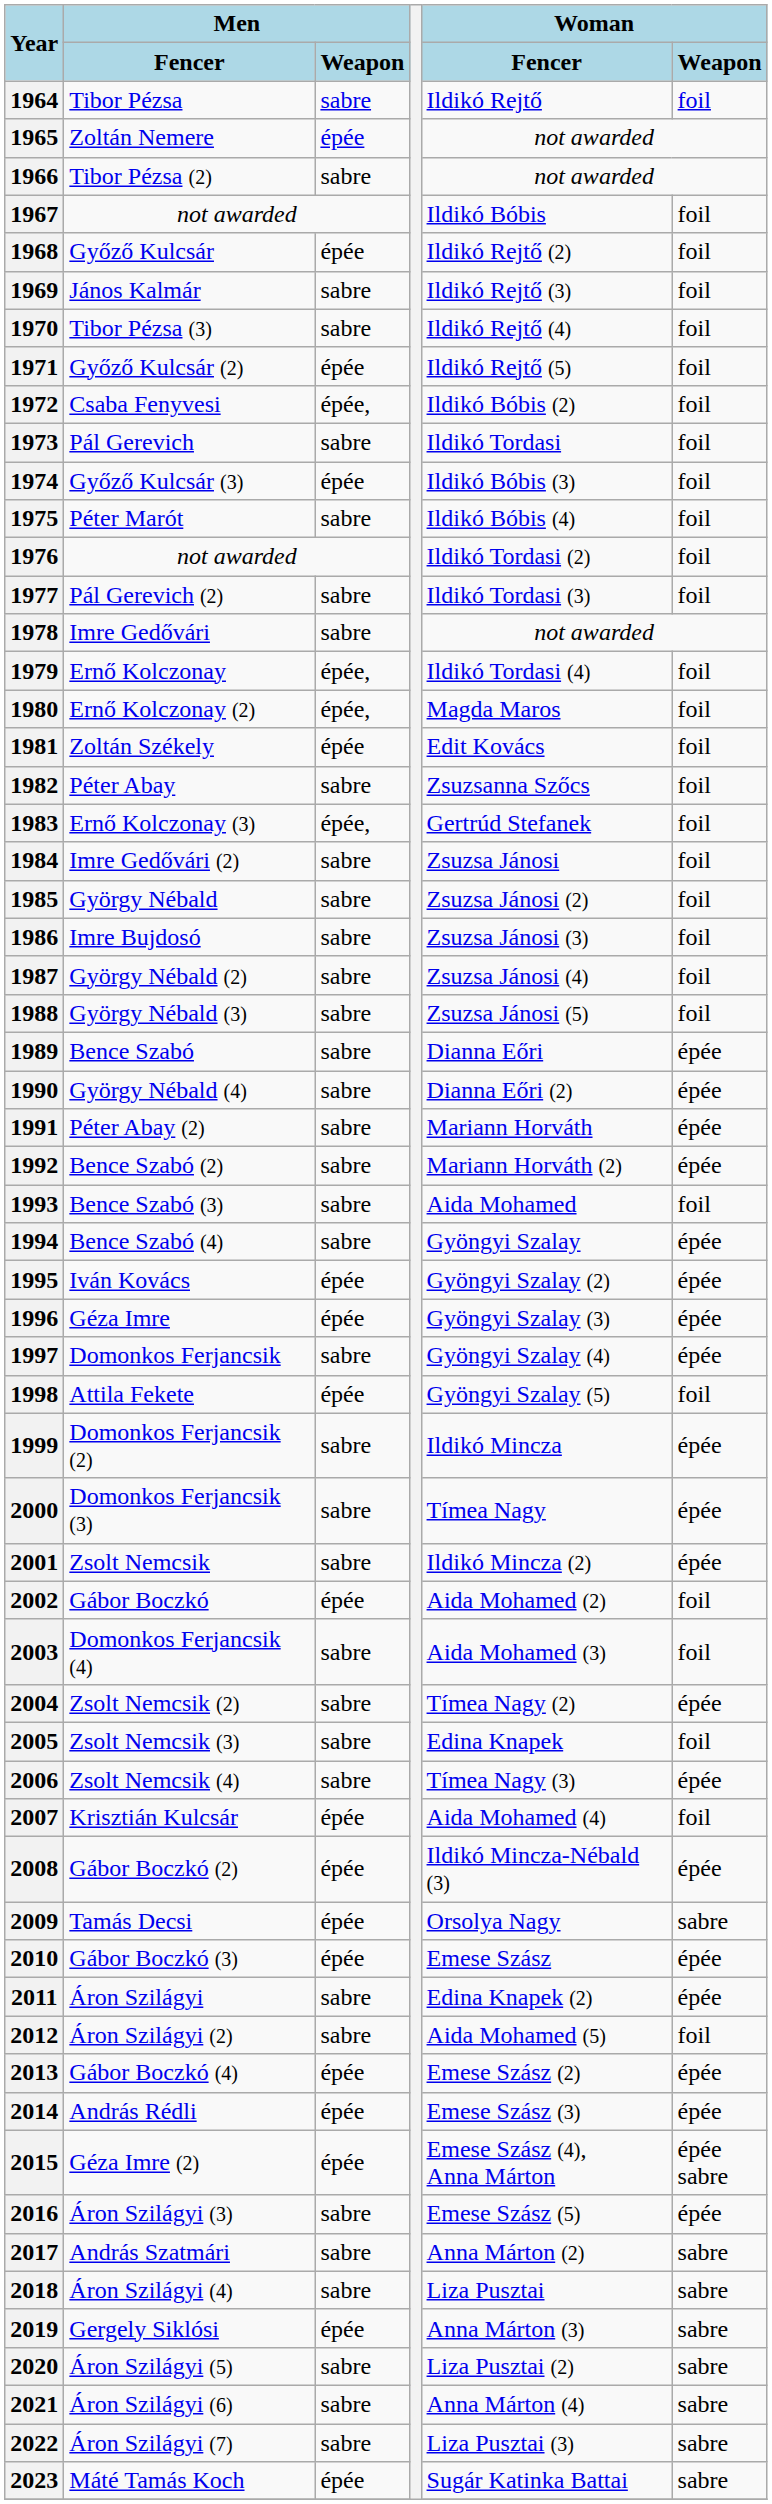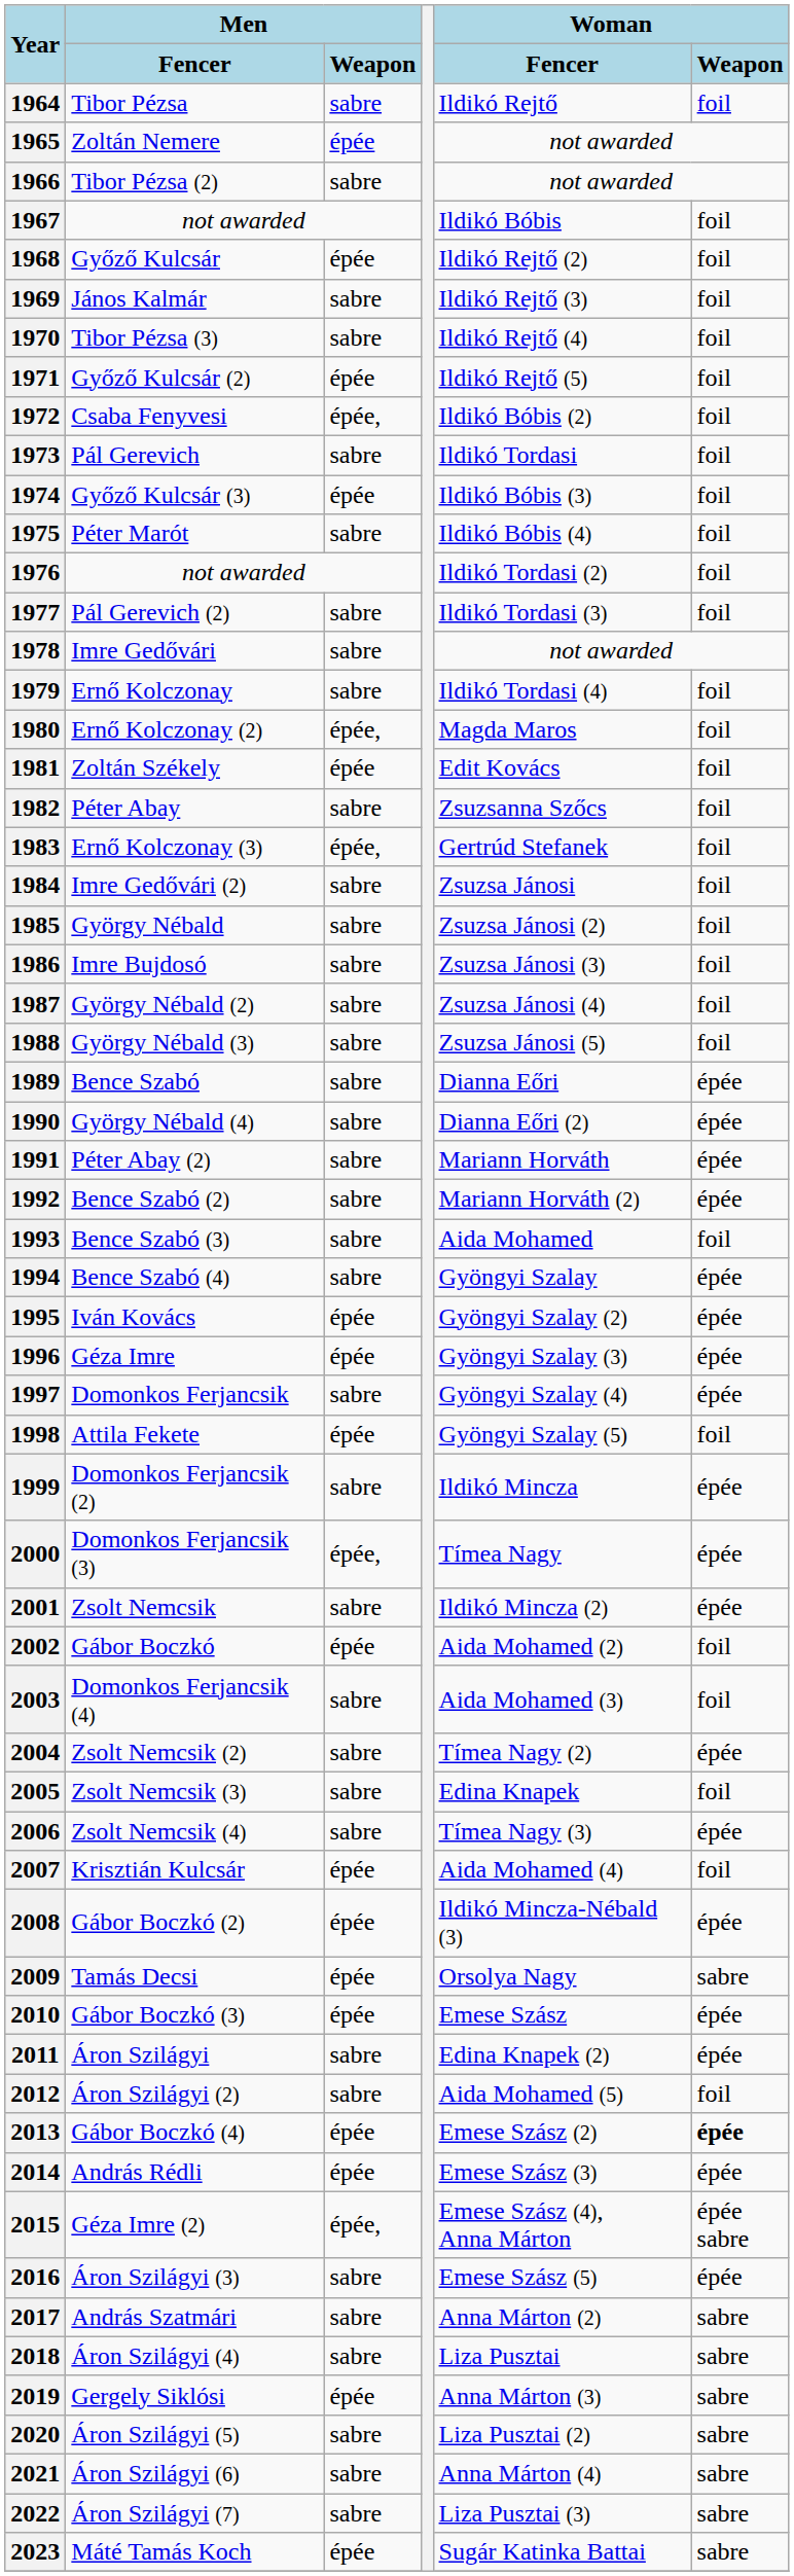 <table class="wikitable">
 <tr>
 <th style="background:lightblue" rowspan=2>Year</th>
 <th style="background:lightblue" colspan=2>Men</th>
 <th rowspan=80 style="text-align: center;" bgcolor=white></th>
 <th style="background:lightblue" colspan=2>Woman</th>
 </tr>
 <tr>
 <th style="background:lightblue">Fencer</th>
 <th style="background:lightblue">Weapon</th>
 <th style="background:lightblue">Fencer</th>
 <th style="background:lightblue">Weapon</th>
 </tr>
 <tr>
 <th>1964</th>
 <td width="160"><a href='#'>Tibor Pézsa</a></td>
 <td><a href='#'>sabre</a></td>
 <td width="160"><a href='#'>Ildikó Rejtő</a></td>
 <td><a href='#'>foil</a></td>
 </tr>
 <tr>
 <th>1965</th>
 <td><a href='#'>Zoltán Nemere</a></td>
 <td><a href='#'>épée</a></td>
 <td colspan=2; align="center"><em>not awarded</em></td>
 </tr>
 <tr>
 <th>1966</th>
 <td><a href='#'>Tibor Pézsa</a> <small>(2)</small></td>
 <td>sabre</td>
 <td colspan=2; align="center"><em>not awarded</em></td>
 </tr>
 <tr>
 <th>1967</th>
 <td colspan=2; align="center"><em>not awarded</em></td>
 <td><a href='#'>Ildikó Bóbis</a></td>
 <td>foil</td>
 </tr>
 <tr>
 <th>1968</th>
 <td><a href='#'>Győző Kulcsár</a></td>
 <td>épée</td>
 <td><a href='#'>Ildikó Rejtő</a> <small>(2)</small></td>
 <td>foil</td>
 </tr>
 <tr>
 <th>1969</th>
 <td><a href='#'>János Kalmár</a></td>
 <td>sabre</td>
 <td><a href='#'>Ildikó Rejtő</a> <small>(3)</small></td>
 <td>foil</td>
 </tr>
 <tr>
 <th>1970</th>
 <td><a href='#'>Tibor Pézsa</a> <small>(3)</small></td>
 <td>sabre</td>
 <td><a href='#'>Ildikó Rejtő</a> <small>(4)</small></td>
 <td>foil</td>
 </tr>
 <tr>
 <th>1971</th>
 <td><a href='#'>Győző Kulcsár</a> <small>(2)</small></td>
 <td>épée</td>
 <td><a href='#'>Ildikó Rejtő</a> <small>(5)</small></td>
 <td>foil</td>
 </tr>
 <tr>
 <th>1972</th>
 <td><a href='#'>Csaba Fenyvesi</a></td>
 <td>épée, </td>
 <td><a href='#'>Ildikó Bóbis</a> <small>(2)</small></td>
 <td>foil</td>
 </tr>
 <tr>
 <th>1973</th>
 <td><a href='#'>Pál Gerevich</a></td>
 <td>sabre</td>
 <td><a href='#'>Ildikó Tordasi</a></td>
 <td>foil</td>
 </tr>
 <tr>
 <th>1974</th>
 <td><a href='#'>Győző Kulcsár</a> <small>(3)</small></td>
 <td>épée</td>
 <td><a href='#'>Ildikó Bóbis</a> <small>(3)</small></td>
 <td>foil</td>
 </tr>
 <tr>
 <th>1975</th>
 <td><a href='#'>Péter Marót</a></td>
 <td>sabre</td>
 <td><a href='#'>Ildikó Bóbis</a> <small>(4)</small></td>
 <td>foil</td>
 </tr>
 <tr>
 <th>1976</th>
 <td colspan=2; align="center"><em>not awarded</em></td>
 <td><a href='#'>Ildikó Tordasi</a> <small>(2)</small></td>
 <td>foil</td>
 </tr>
 <tr>
 <th>1977</th>
 <td><a href='#'>Pál Gerevich</a> <small>(2)</small></td>
 <td>sabre</td>
 <td><a href='#'>Ildikó Tordasi</a> <small>(3)</small></td>
 <td>foil</td>
 </tr>
 <tr>
 <th>1978</th>
 <td><a href='#'>Imre Gedővári</a></td>
 <td>sabre</td>
 <td colspan=2; align="center"><em>not awarded</em></td>
 </tr>
 <tr>
 <th>1979</th>
 <td><a href='#'>Ernő Kolczonay</a></td>
-<td>épée, </td>
+<td>sabre</td>
 <td><a href='#'>Ildikó Tordasi</a> <small>(4)</small></td>
 <td>foil</td>
 </tr>
 <tr>
 <th>1980</th>
 <td><a href='#'>Ernő Kolczonay</a> <small>(2)</small></td>
 <td>épée, </td>
 <td><a href='#'>Magda Maros</a></td>
 <td>foil</td>
 </tr>
 <tr>
 <th>1981</th>
 <td><a href='#'>Zoltán Székely</a></td>
 <td>épée</td>
 <td><a href='#'>Edit Kovács</a></td>
 <td>foil</td>
 </tr>
 <tr>
 <th>1982</th>
 <td><a href='#'>Péter Abay</a></td>
 <td>sabre</td>
 <td><a href='#'>Zsuzsanna Szőcs</a></td>
 <td>foil</td>
 </tr>
 <tr>
 <th>1983</th>
 <td><a href='#'>Ernő Kolczonay</a> <small>(3)</small></td>
 <td>épée, </td>
 <td><a href='#'>Gertrúd Stefanek</a></td>
 <td>foil</td>
 </tr>
 <tr>
 <th>1984</th>
 <td><a href='#'>Imre Gedővári</a> <small>(2)</small></td>
 <td>sabre</td>
 <td><a href='#'>Zsuzsa Jánosi</a></td>
 <td>foil</td>
 </tr>
 <tr>
 <th>1985</th>
 <td><a href='#'>György Nébald</a></td>
 <td>sabre</td>
 <td><a href='#'>Zsuzsa Jánosi</a> <small>(2)</small></td>
 <td>foil</td>
 </tr>
 <tr>
 <th>1986</th>
 <td><a href='#'>Imre Bujdosó</a></td>
 <td>sabre</td>
 <td><a href='#'>Zsuzsa Jánosi</a> <small>(3)</small></td>
 <td>foil</td>
 </tr>
 <tr>
 <th>1987</th>
 <td><a href='#'>György Nébald</a> <small>(2)</small></td>
 <td>sabre</td>
 <td><a href='#'>Zsuzsa Jánosi</a> <small>(4)</small></td>
 <td>foil</td>
 </tr>
 <tr>
 <th>1988</th>
 <td><a href='#'>György Nébald</a> <small>(3)</small></td>
 <td>sabre</td>
 <td><a href='#'>Zsuzsa Jánosi</a> <small>(5)</small></td>
 <td>foil</td>
 </tr>
 <tr>
 <th>1989</th>
 <td><a href='#'>Bence Szabó</a></td>
 <td>sabre</td>
 <td><a href='#'>Dianna Eőri</a></td>
 <td>épée</td>
 </tr>
 <tr>
 <th>1990</th>
 <td><a href='#'>György Nébald</a> <small>(4)</small></td>
 <td>sabre</td>
 <td><a href='#'>Dianna Eőri</a> <small>(2)</small></td>
 <td>épée</td>
 </tr>
 <tr>
 <th>1991</th>
 <td><a href='#'>Péter Abay</a> <small>(2)</small></td>
 <td>sabre</td>
 <td><a href='#'>Mariann Horváth</a></td>
 <td>épée</td>
 </tr>
 <tr>
 <th>1992</th>
 <td><a href='#'>Bence Szabó</a> <small>(2)</small></td>
 <td>sabre</td>
 <td><a href='#'>Mariann Horváth</a> <small>(2)</small></td>
 <td>épée</td>
 </tr>
 <tr>
 <th>1993</th>
 <td><a href='#'>Bence Szabó</a> <small>(3)</small></td>
 <td>sabre</td>
 <td><a href='#'>Aida Mohamed</a></td>
 <td>foil</td>
 </tr>
 <tr>
 <th>1994</th>
 <td><a href='#'>Bence Szabó</a> <small>(4)</small></td>
 <td>sabre</td>
 <td><a href='#'>Gyöngyi Szalay</a></td>
 <td>épée</td>
 </tr>
 <tr>
 <th>1995</th>
 <td><a href='#'>Iván Kovács</a></td>
 <td>épée</td>
 <td><a href='#'>Gyöngyi Szalay</a> <small>(2)</small></td>
 <td>épée</td>
 </tr>
 <tr>
 <th>1996</th>
 <td><a href='#'>Géza Imre</a></td>
 <td>épée</td>
 <td><a href='#'>Gyöngyi Szalay</a> <small>(3)</small></td>
 <td>épée</td>
 </tr>
 <tr>
 <th>1997</th>
 <td><a href='#'>Domonkos Ferjancsik</a></td>
 <td>sabre</td>
 <td><a href='#'>Gyöngyi Szalay</a> <small>(4)</small></td>
 <td>épée</td>
 </tr>
 <tr>
 <th>1998</th>
 <td><a href='#'>Attila Fekete</a></td>
 <td>épée</td>
 <td><a href='#'>Gyöngyi Szalay</a> <small>(5)</small></td>
 <td>foil</td>
 </tr>
 <tr>
 <th>1999</th>
 <td><a href='#'>Domonkos Ferjancsik</a> <small>(2)</small></td>
 <td>sabre</td>
 <td><a href='#'>Ildikó Mincza</a></td>
 <td>épée</td>
 </tr>
 <tr>
 <th>2000</th>
 <td><a href='#'>Domonkos Ferjancsik</a> <small>(3)</small></td>
-<td>sabre</td>
+<td>épée, </td>
 <td><a href='#'>Tímea Nagy</a></td>
 <td>épée</td>
 </tr>
 <tr>
 <th>2001</th>
 <td><a href='#'>Zsolt Nemcsik</a></td>
 <td>sabre</td>
 <td><a href='#'>Ildikó Mincza</a> <small>(2)</small></td>
 <td>épée</td>
 </tr>
 <tr>
 <th>2002</th>
 <td><a href='#'>Gábor Boczkó</a></td>
 <td>épée</td>
 <td><a href='#'>Aida Mohamed</a> <small>(2)</small></td>
 <td>foil</td>
 </tr>
 <tr>
 <th>2003</th>
 <td><a href='#'>Domonkos Ferjancsik</a> <small>(4)</small></td>
 <td>sabre</td>
 <td><a href='#'>Aida Mohamed</a> <small>(3)</small></td>
 <td>foil</td>
 </tr>
 <tr>
 <th>2004</th>
 <td><a href='#'>Zsolt Nemcsik</a> <small>(2)</small></td>
 <td>sabre</td>
 <td><a href='#'>Tímea Nagy</a> <small>(2)</small></td>
 <td>épée</td>
 </tr>
 <tr>
 <th>2005</th>
 <td><a href='#'>Zsolt Nemcsik</a> <small>(3)</small></td>
 <td>sabre</td>
 <td><a href='#'>Edina Knapek</a></td>
 <td>foil</td>
 </tr>
 <tr>
 <th>2006</th>
 <td><a href='#'>Zsolt Nemcsik</a> <small>(4)</small></td>
 <td>sabre</td>
 <td><a href='#'>Tímea Nagy</a> <small>(3)</small></td>
 <td>épée</td>
 </tr>
 <tr>
 <th>2007</th>
 <td><a href='#'>Krisztián Kulcsár</a></td>
 <td>épée</td>
 <td><a href='#'>Aida Mohamed</a> <small>(4)</small></td>
 <td>foil</td>
 </tr>
 <tr>
 <th>2008</th>
 <td><a href='#'>Gábor Boczkó</a> <small>(2)</small></td>
 <td>épée</td>
 <td><a href='#'>Ildikó Mincza-Nébald</a> <small>(3)</small></td>
 <td>épée</td>
 </tr>
 <tr>
 <th>2009</th>
 <td><a href='#'>Tamás Decsi</a></td>
 <td>épée</td>
 <td><a href='#'>Orsolya Nagy</a></td>
 <td>sabre</td>
 </tr>
 <tr>
 <th>2010</th>
 <td><a href='#'>Gábor Boczkó</a> <small>(3)</small></td>
 <td>épée</td>
 <td><a href='#'>Emese Szász</a></td>
 <td>épée</td>
 </tr>
 <tr>
 <th>2011</th>
 <td><a href='#'>Áron Szilágyi</a></td>
 <td>sabre</td>
 <td><a href='#'>Edina Knapek</a> <small>(2)</small></td>
 <td>épée</td>
 </tr>
 <tr>
 <th>2012</th>
 <td><a href='#'>Áron Szilágyi</a> <small>(2)</small></td>
 <td>sabre</td>
 <td><a href='#'>Aida Mohamed</a> <small>(5)</small></td>
 <td>foil</td>
 </tr>
 <tr>
 <th>2013</th>
 <td><a href='#'>Gábor Boczkó</a> <small>(4)</small></td>
 <td>épée</td>
 <td><a href='#'>Emese Szász</a> <small>(2)</small></td>
-<td>épée</td>
+<td><strong>épée</strong></td>
 </tr>
 <tr>
 <th>2014</th>
 <td><a href='#'>András Rédli</a></td>
 <td>épée</td>
 <td><a href='#'>Emese Szász</a> <small>(3)</small></td>
 <td>épée</td>
 </tr>
 <tr>
 <th>2015</th>
 <td><a href='#'>Géza Imre</a> <small>(2)</small></td>
-<td>épée</td>
+<td>épée, </td>
 <td><a href='#'>Emese Szász</a> <small>(4)</small>,<br><a href='#'>Anna Márton</a></td>
 <td>épée<br>sabre</td>
 </tr>
 <tr>
 <th>2016</th>
 <td><a href='#'>Áron Szilágyi</a> <small>(3)</small></td>
 <td>sabre</td>
 <td><a href='#'>Emese Szász</a> <small>(5)</small></td>
 <td>épée</td>
 </tr>
 <tr>
 <th>2017</th>
 <td><a href='#'>András Szatmári</a></td>
 <td>sabre</td>
 <td><a href='#'>Anna Márton</a> <small>(2)</small></td>
 <td>sabre</td>
 </tr>
 <tr>
 <th>2018</th>
 <td><a href='#'>Áron Szilágyi</a> <small>(4)</small></td>
 <td>sabre</td>
 <td><a href='#'>Liza Pusztai</a></td>
 <td>sabre</td>
 </tr>
 <tr>
 <th>2019</th>
 <td><a href='#'>Gergely Siklósi</a></td>
 <td>épée</td>
 <td><a href='#'>Anna Márton</a> <small>(3)</small></td>
 <td>sabre</td>
 </tr>
 <tr>
 <th>2020</th>
 <td><a href='#'>Áron Szilágyi</a> <small>(5)</small></td>
 <td>sabre</td>
 <td><a href='#'>Liza Pusztai</a> <small>(2)</small></td>
 <td>sabre</td>
 </tr>
 <tr>
 <th>2021</th>
 <td><a href='#'>Áron Szilágyi</a> <small>(6)</small></td>
 <td>sabre</td>
 <td><a href='#'>Anna Márton</a> <small>(4)</small></td>
 <td>sabre</td>
 </tr>
 <tr>
 <th>2022</th>
 <td><a href='#'>Áron Szilágyi</a> <small>(7)</small></td>
 <td>sabre</td>
 <td><a href='#'>Liza Pusztai</a> <small>(3)</small></td>
 <td>sabre</td>
 </tr>
 <tr>
 <th>2023</th>
 <td><a href='#'>Máté Tamás Koch</a></td>
 <td>épée</td>
 <td><a href='#'>Sugár Katinka Battai</a></td>
 <td>sabre</td>
 </tr>
 <tr>
 </tr>
 </table>
